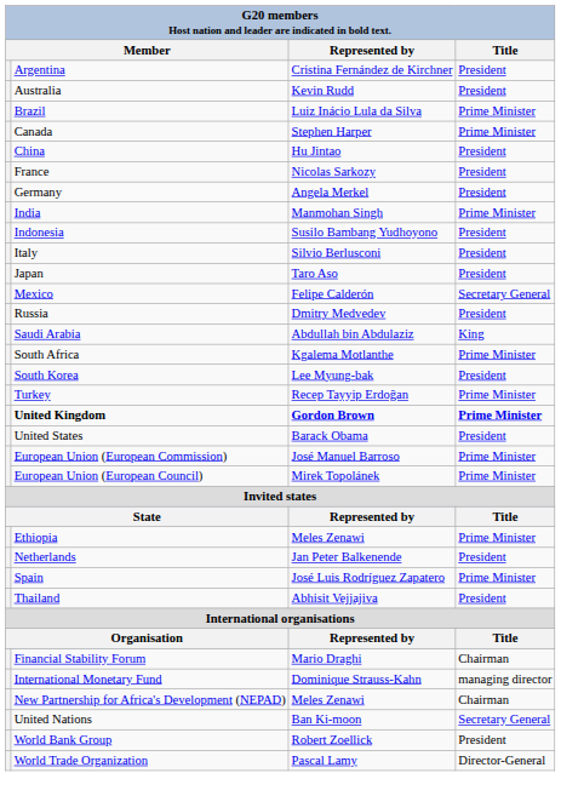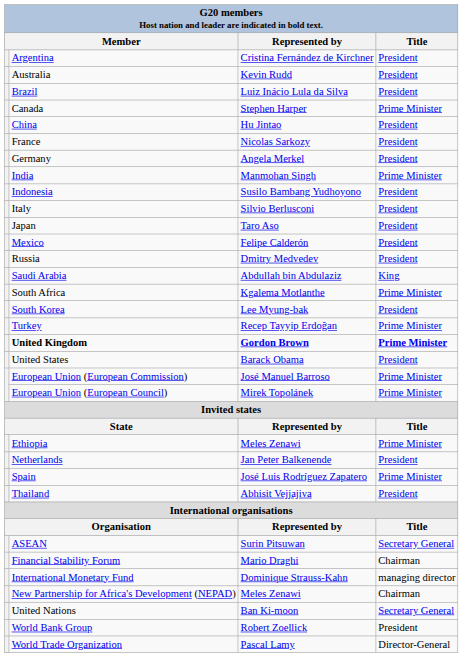 <table class="wikitable">
 <tr>
 <th colspan="4" style="background: LightSteelBlue;"><strong>G20 members</strong><br><small>Host nation and leader are indicated in bold text.</small></th>
 </tr>
 <tr style="background:#ccc; text-align:center;">
 <th colspan=2>Member</th>
 <th>Represented by</th>
 <th>Title</th>
 </tr>
 <tr>
 <th></th>
 <td><a href='#'>Argentina</a></td>
 <td><a href='#'>Cristina Fernández de Kirchner</a></td>
 <td><a href='#'>President</a></td>
 </tr>
 <tr>
 <th></th>
 <td>Australia</td>
 <td><a href='#'>Kevin Rudd</a></td>
 <td><a href='#'>President</a></td>
 </tr>
 <tr>
 <th></th>
 <td><a href='#'>Brazil</a></td>
 <td><a href='#'>Luiz Inácio Lula da Silva</a></td>
-<td><a href='#'>Prime Minister</a></td>
+<td><a href='#'>President</a></td>
 </tr>
 <tr>
 <th></th>
 <td>Canada</td>
 <td><a href='#'>Stephen Harper</a></td>
 <td><a href='#'>Prime Minister</a></td>
 </tr>
 <tr>
 <th></th>
 <td><a href='#'>China</a></td>
 <td><a href='#'>Hu Jintao</a></td>
 <td><a href='#'>President</a></td>
 </tr>
 <tr>
 <th></th>
 <td>France</td>
 <td><a href='#'>Nicolas Sarkozy</a></td>
 <td><a href='#'>President</a></td>
 </tr>
 <tr>
 <th></th>
 <td>Germany</td>
 <td><a href='#'>Angela Merkel</a></td>
 <td><a href='#'>President</a></td>
 </tr>
 <tr>
 <th></th>
 <td><a href='#'>India</a></td>
 <td><a href='#'>Manmohan Singh</a></td>
 <td><a href='#'>Prime Minister</a></td>
 </tr>
 <tr>
 <th></th>
 <td><a href='#'>Indonesia</a></td>
 <td><a href='#'>Susilo Bambang Yudhoyono</a></td>
 <td><a href='#'>President</a></td>
 </tr>
 <tr>
 <th></th>
 <td>Italy</td>
 <td><a href='#'>Silvio Berlusconi</a></td>
 <td><a href='#'>President</a></td>
 </tr>
 <tr>
 <th></th>
 <td>Japan</td>
 <td><a href='#'>Taro Aso</a></td>
 <td><a href='#'>President</a></td>
 </tr>
 <tr>
 <th></th>
 <td><a href='#'>Mexico</a></td>
 <td><a href='#'>Felipe Calderón</a></td>
-<td><a href='#'>Secretary General</a></td>
+<td><a href='#'>President</a></td>
 </tr>
 <tr>
 <th></th>
 <td>Russia</td>
 <td><a href='#'>Dmitry Medvedev</a></td>
 <td><a href='#'>President</a></td>
 </tr>
 <tr>
 <th></th>
 <td><a href='#'>Saudi Arabia</a></td>
 <td><a href='#'>Abdullah bin Abdulaziz</a></td>
 <td><a href='#'>King</a></td>
 </tr>
 <tr>
 <th></th>
 <td>South Africa</td>
 <td><a href='#'>Kgalema Motlanthe</a></td>
 <td><a href='#'>Prime Minister</a></td>
 </tr>
 <tr>
 <th></th>
 <td><a href='#'>South Korea</a></td>
 <td><a href='#'>Lee Myung-bak</a></td>
 <td><a href='#'>President</a></td>
 </tr>
 <tr>
 <th></th>
 <td><a href='#'>Turkey</a></td>
 <td><a href='#'>Recep Tayyip Erdoğan</a></td>
 <td><a href='#'>Prime Minister</a></td>
 </tr>
 <tr>
 <th></th>
 <td><strong>United Kingdom</strong></td>
 <td><strong><a href='#'>Gordon Brown</a></strong></td>
 <td><strong><a href='#'>Prime Minister</a></strong></td>
 </tr>
 <tr>
 <th></th>
 <td>United States</td>
 <td><a href='#'>Barack Obama</a></td>
 <td><a href='#'>President</a></td>
 </tr>
 <tr>
 <th rowspan="2"></th>
 <td><a href='#'>European Union</a> (<a href='#'>European Commission</a>)</td>
 <td><a href='#'>José Manuel Barroso</a></td>
 <td><a href='#'>Prime Minister</a></td>
 </tr>
 <tr>
 <td><a href='#'>European Union</a> (<a href='#'>European Council</a>)</td>
 <td><a href='#'>Mirek Topolánek</a></td>
 <td><a href='#'>Prime Minister</a></td>
 </tr>
 <tr>
 <td colspan="4"  style="text-align:center; background:Gainsboro;"><strong>Invited states</strong></td>
 </tr>
 <tr style="background:LightSteelBlue; text-align:center;">
 <th colspan=2>State</th>
 <th>Represented by</th>
 <th>Title</th>
 </tr>
 <tr>
 <th></th>
 <td><a href='#'>Ethiopia</a></td>
 <td><a href='#'>Meles Zenawi</a></td>
 <td><a href='#'>Prime Minister</a></td>
 </tr>
 <tr>
 <th></th>
 <td><a href='#'>Netherlands</a></td>
 <td><a href='#'>Jan Peter Balkenende</a></td>
 <td><a href='#'>President</a></td>
 </tr>
 <tr>
 <th></th>
 <td><a href='#'>Spain</a></td>
 <td><a href='#'>José Luis Rodríguez Zapatero</a></td>
 <td><a href='#'>Prime Minister</a></td>
 </tr>
 <tr>
 <th></th>
 <td><a href='#'>Thailand</a></td>
 <td><a href='#'>Abhisit Vejjajiva</a></td>
 <td><a href='#'>President</a></td>
 </tr>
 <tr>
 <td colspan="4"  style="text-align:center; background:Gainsboro;"><strong>International organisations</strong></td>
 </tr>
 <tr style="background:LightSteelBlue; text-align:center;">
 <th colspan=2>Organisation</th>
 <th>Represented by</th>
 <th>Title</th>
 </tr>
 <tr>
 <th></th>
+<td><a href='#'>ASEAN</a></td>
+<td><a href='#'>Surin Pitsuwan</a> </td>
+<td><a href='#'>Secretary General</a></td>
+</tr>
+<tr>
+<th></th>
 <td><a href='#'>Financial Stability Forum</a></td>
 <td><a href='#'>Mario Draghi</a></td>
 <td>Chairman</td>
 </tr>
 <tr>
 <th></th>
 <td><a href='#'>International Monetary Fund</a></td>
 <td><a href='#'>Dominique Strauss-Kahn</a></td>
 <td>managing director</td>
 </tr>
 <tr>
 <th></th>
 <td><a href='#'>New Partnership for Africa's Development</a> (<a href='#'>NEPAD</a>)</td>
 <td><a href='#'>Meles Zenawi</a></td>
 <td>Chairman</td>
 </tr>
 <tr>
 <th></th>
 <td>United Nations</td>
 <td><a href='#'>Ban Ki-moon</a></td>
 <td><a href='#'>Secretary General</a></td>
 </tr>
 <tr>
 <th></th>
 <td><a href='#'>World Bank Group</a></td>
 <td><a href='#'>Robert Zoellick</a></td>
 <td>President</td>
 </tr>
 <tr>
 <th></th>
 <td><a href='#'>World Trade Organization</a></td>
 <td><a href='#'>Pascal Lamy</a></td>
 <td>Director-General</td>
 </tr>
 </table>
